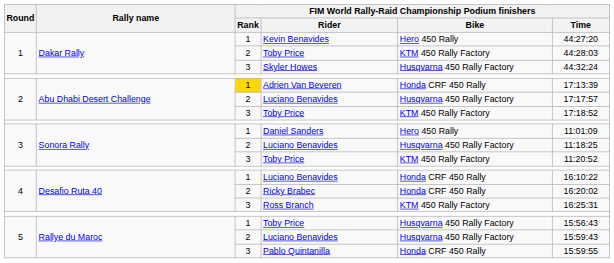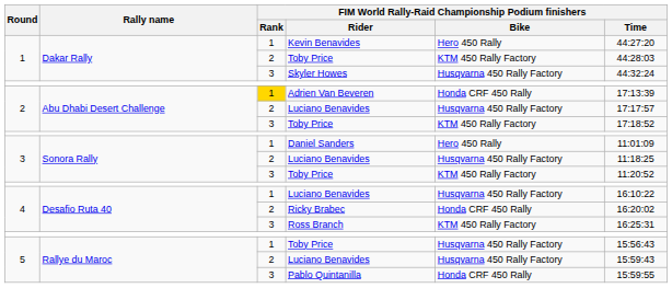 <table class="wikitable" style="font-size:85%;">
 <tr>
 <th rowspan=2>Round</th>
 <th style="width:22em" rowspan=2>Rally name</th>
 <th colspan=4>FIM World Rally-Raid Championship Podium finishers</th>
 </tr>
 <tr>
 <th>Rank</th>
 <th style="width:15em">Rider</th>
 <th style="width:17em">Bike</th>
 <th style="width:6em">Time</th>
 </tr>
 <tr>
 <td rowspan=3 align=center>1</td>
 <td rowspan=3> <a href='#'>Dakar Rally</a></td>
 <td align=center>1</td>
 <td> <a href='#'>Kevin Benavides</a></td>
 <td><a href='#'>Hero</a> 450 Rally</td>
 <td align=center>44:27:20</td>
 </tr>
 <tr>
 <td align=center>2</td>
 <td> <a href='#'>Toby Price</a></td>
 <td><a href='#'>KTM</a> 450 Rally Factory</td>
 <td align=center>44:28:03</td>
 </tr>
 <tr>
 <td align=center>3</td>
 <td> <a href='#'>Skyler Howes</a></td>
 <td><a href='#'>Husqvarna</a> 450 Rally Factory</td>
 <td align=center>44:32:24</td>
 </tr>
 <tr style="background:white;">
 <td colspan=6></td>
 </tr>
 <tr>
 <td rowspan=3 align=center>2</td>
 <td rowspan=3> <a href='#'>Abu Dhabi Desert Challenge</a></td>
 <td align=center style="background: gold;">1</td>
 <td> <a href='#'>Adrien Van Beveren</a></td>
 <td><a href='#'>Honda</a> CRF 450 Rally</td>
 <td align=center>17:13:39</td>
 </tr>
 <tr>
 <td align=center>2</td>
 <td> <a href='#'>Luciano Benavides</a></td>
 <td><a href='#'>Husqvarna</a> 450 Rally Factory</td>
 <td align=center>17:17:57</td>
 </tr>
 <tr>
 <td align=center>3</td>
 <td> <a href='#'>Toby Price</a></td>
 <td><a href='#'>KTM</a> 450 Rally Factory</td>
 <td align=center>17:18:52</td>
 </tr>
 <tr style="background:white;">
 <td colspan=6></td>
 </tr>
 <tr>
 <td rowspan=3 align=center>3</td>
 <td rowspan=3> <a href='#'>Sonora Rally</a></td>
 <td align=center>1</td>
 <td> <a href='#'>Daniel Sanders</a></td>
 <td><a href='#'>Hero</a> 450 Rally</td>
 <td align=center>11:01:09</td>
 </tr>
 <tr>
 <td align=center>2</td>
 <td> <a href='#'>Luciano Benavides</a></td>
 <td><a href='#'>Husqvarna</a> 450 Rally Factory</td>
 <td align=center>11:18:25</td>
 </tr>
 <tr>
 <td align=center>3</td>
 <td> <a href='#'>Toby Price</a></td>
 <td><a href='#'>KTM</a> 450 Rally Factory</td>
 <td align=center>11:20:52</td>
 </tr>
 <tr style="background:white;">
 <td colspan=6></td>
 </tr>
 <tr>
 <td rowspan="3" align="center">4</td>
 <td rowspan="3"> <a href='#'>Desafio Ruta 40</a></td>
 <td align=center>1</td>
 <td> <a href='#'>Luciano Benavides</a></td>
-<td><a href='#'>Honda</a> CRF 450 Rally</td>
+<td><a href='#'>Husqvarna</a> 450 Rally Factory</td>
 <td align=center>16:10:22</td>
 </tr>
 <tr>
 <td align=center>2</td>
 <td> <a href='#'>Ricky Brabec</a></td>
 <td><a href='#'>Honda</a> CRF 450 Rally</td>
 <td align=center>16:20:02</td>
 </tr>
 <tr>
 <td align=center>3</td>
 <td> <a href='#'>Ross Branch</a></td>
 <td><a href='#'>KTM</a> 450 Rally Factory</td>
 <td align=center>16:25:31</td>
 </tr>
 <tr style="background:white;">
 <td colspan=6></td>
 </tr>
 <tr>
 <td rowspan="3" align="center">5</td>
 <td rowspan=3> <a href='#'>Rallye du Maroc</a></td>
 <td align=center>1</td>
 <td> <a href='#'>Toby Price</a></td>
 <td><a href='#'>Husqvarna</a> 450 Rally Factory</td>
 <td align=center>15:56:43</td>
 </tr>
 <tr>
 <td align=center>2</td>
 <td> <a href='#'>Luciano Benavides</a></td>
 <td><a href='#'>Husqvarna</a> 450 Rally Factory</td>
 <td align=center>15:59:43</td>
 </tr>
 <tr>
 <td align=center>3</td>
 <td> <a href='#'>Pablo Quintanilla</a></td>
 <td><a href='#'>Honda</a> CRF 450 Rally</td>
 <td align=center>15:59:55</td>
 </tr>
 </table>
